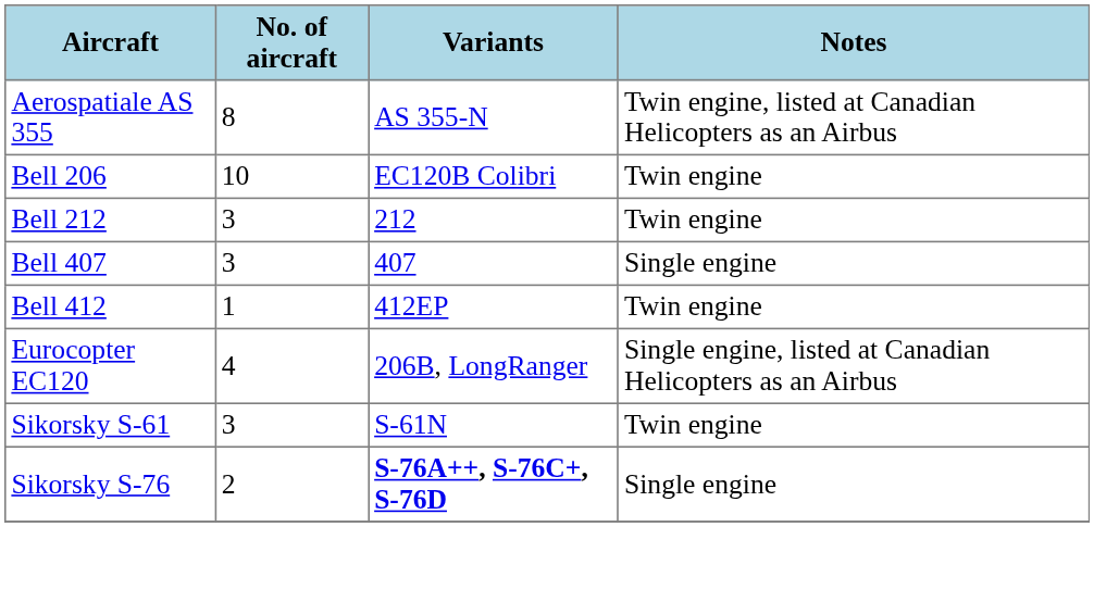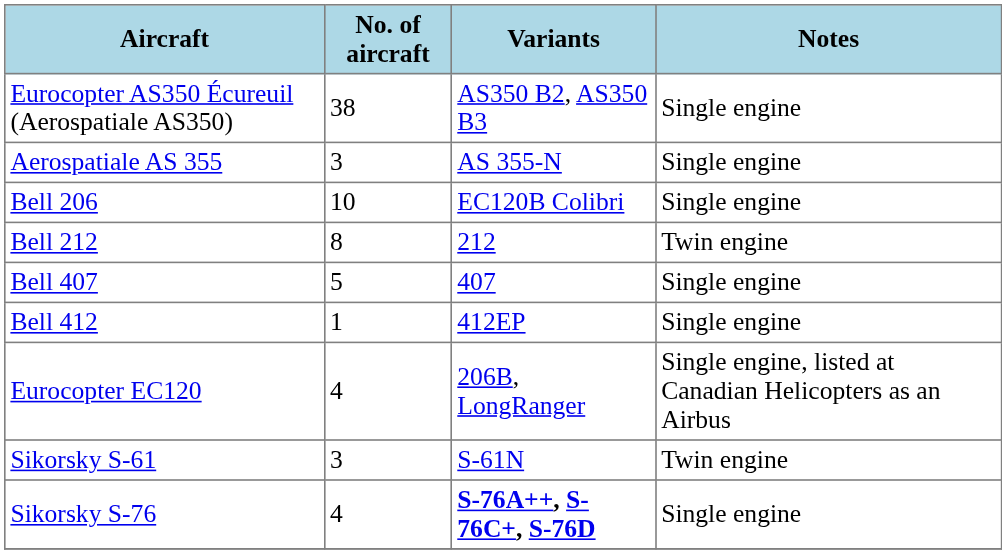 <table class="toccolours" border="1" cellpadding="3" style="border-collapse:collapse">
 <tr bgcolor=lightblue>
 <th>Aircraft</th>
 <th>No. of aircraft</th>
 <th>Variants</th>
 <th>Notes</th>
 </tr>
 <tr>
+<td><a href='#'>Eurocopter AS350 Écureuil</a> (Aerospatiale AS350)</td>
+<td>38</td>
+<td><a href='#'>AS350 B2</a>, <a href='#'>AS350 B3</a></td>
+<td>Single engine</td>
+</tr>
+<tr>
 <td><a href='#'>Aerospatiale AS 355</a></td>
-<td>8</td>
+<td>3</td>
 <td><a href='#'>AS 355-N</a></td>
-<td>Twin engine, listed at Canadian Helicopters as an Airbus</td>
+<td>Single engine</td>
 </tr>
 <tr>
 <td><a href='#'>Bell 206</a></td>
 <td>10</td>
 <td><a href='#'>EC120B Colibri</a></td>
-<td>Twin engine</td>
+<td>Single engine</td>
 </tr>
 <tr>
 <td><a href='#'>Bell 212</a></td>
-<td>3</td>
+<td>8</td>
 <td><a href='#'>212</a></td>
 <td>Twin engine</td>
 </tr>
 <tr>
 <td><a href='#'>Bell 407</a></td>
-<td>3</td>
+<td>5</td>
 <td><a href='#'>407</a></td>
 <td>Single engine</td>
 </tr>
 <tr>
 <td><a href='#'>Bell 412</a></td>
 <td>1</td>
 <td><a href='#'>412EP</a></td>
-<td>Twin engine</td>
+<td>Single engine</td>
 </tr>
 <tr>
 <td><a href='#'>Eurocopter EC120</a></td>
 <td>4</td>
 <td><a href='#'>206B</a>, <a href='#'>LongRanger</a></td>
 <td>Single engine, listed at Canadian Helicopters as an Airbus</td>
 </tr>
 <tr>
 <td><a href='#'>Sikorsky S-61</a></td>
 <td>3</td>
 <td><a href='#'>S-61N</a></td>
 <td>Twin engine</td>
 </tr>
 <tr>
 <td><a href='#'>Sikorsky S-76</a></td>
-<td>2</td>
+<td>4</td>
 <td><strong><a href='#'>S-76A++</a>, <a href='#'>S-76C+</a>, <a href='#'>S-76D</a></strong></td>
 <td>Single engine</td>
 </tr>
 <tr>
 </tr>
 </table>
